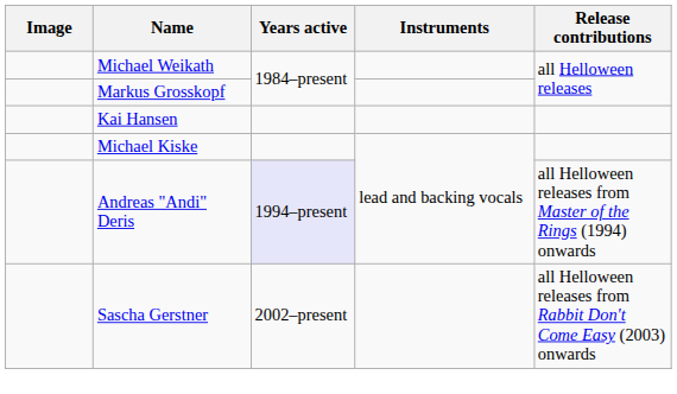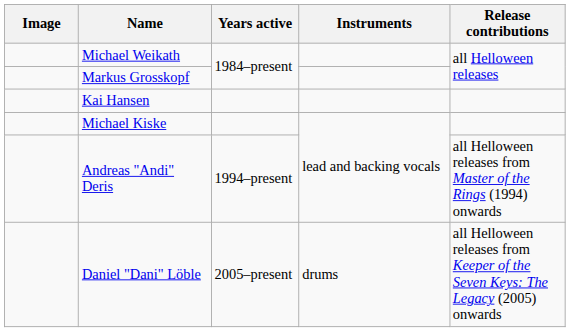 <table class="wikitable" border="1" width=100%>
 <tr>
 <th width="75">Image</th>
 <th width="140">Name</th>
 <th width="90">Years active</th>
 <th width="160">Instruments</th>
 <th>Release contributions</th>
 </tr>
 <tr>
 <td></td>
 <td><a href='#'>Michael Weikath</a></td>
 <td rowspan="2">1984–present</td>
 <td></td>
 <td rowspan="2">all <a href='#'>Helloween releases</a></td>
 </tr>
 <tr>
 <td></td>
 <td><a href='#'>Markus Grosskopf</a></td>
 <td></td>
 </tr>
 <tr>
 <td></td>
 <td><a href='#'>Kai Hansen</a></td>
 <td></td>
 <td></td>
 <td></td>
 </tr>
 <tr>
 <td></td>
 <td><a href='#'>Michael Kiske</a></td>
 <td></td>
 <td rowspan="2">lead and backing vocals</td>
 <td></td>
 </tr>
 <tr>
 <td></td>
 <td><a href='#'>Andreas "Andi" Deris</a></td>
-<td style="background: lavender;">1994–present</td>
+<td>1994–present</td>
 <td>all Helloween releases from <em><a href='#'>Master of the Rings</a></em> (1994) onwards</td>
 </tr>
 <tr>
 <td></td>
-<td><a href='#'>Sascha Gerstner</a></td>
-<td>2002–present</td>
-<td></td>
-<td>all Helloween releases from <em><a href='#'>Rabbit Don't Come Easy</a></em> (2003) onwards</td>
+<td><a href='#'>Daniel "Dani" Löble</a></td>
+<td>2005–present</td>
+<td>drums</td>
+<td>all Helloween releases from <em><a href='#'>Keeper of the Seven Keys: The Legacy</a></em> (2005) onwards</td>
 </tr>
 </table>
